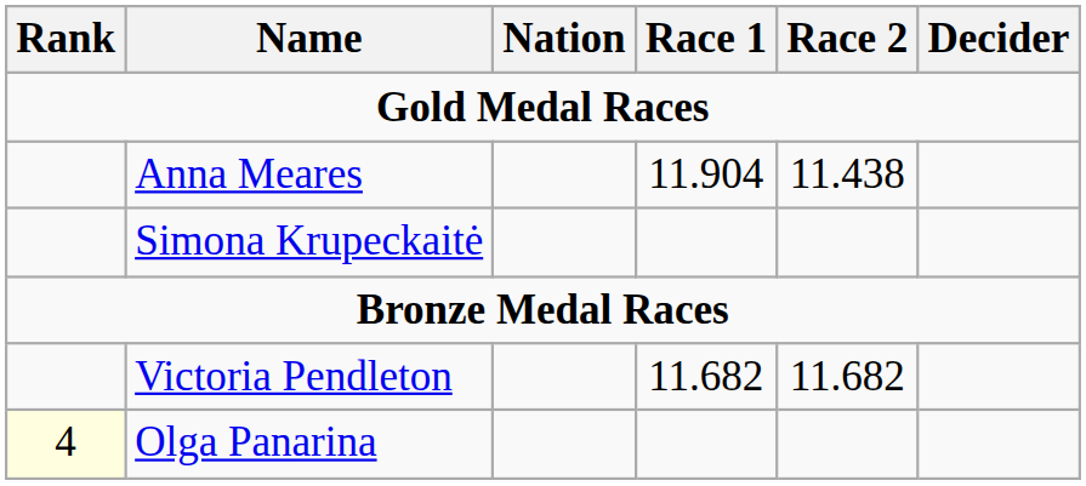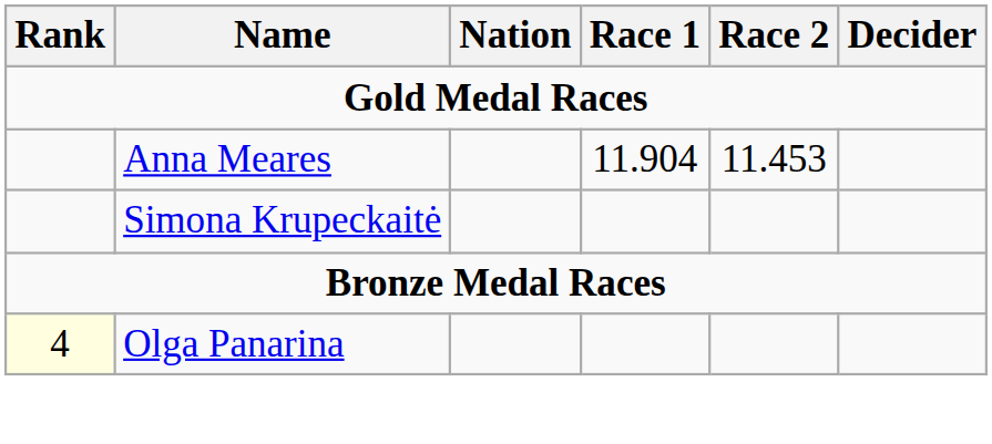 <table class="wikitable" style="text-align:center">
 <tr>
 <th>Rank</th>
 <th>Name</th>
 <th>Nation</th>
 <th>Race 1</th>
 <th>Race 2</th>
 <th>Decider</th>
 </tr>
 <tr>
 <td colspan=6><strong>Gold Medal Races</strong></td>
 </tr>
 <tr>
 <td></td>
 <td align=left><a href='#'>Anna Meares</a></td>
 <td align=left></td>
 <td>11.904</td>
-<td>11.438</td>
+<td>11.453</td>
 <td></td>
 </tr>
 <tr>
 <td></td>
 <td align=left><a href='#'>Simona Krupeckaitė</a></td>
 <td align=left></td>
 <td></td>
 <td></td>
 <td></td>
 </tr>
 <tr>
 <td colspan=6><strong>Bronze Medal Races</strong></td>
 </tr>
 <tr>
-<td></td>
-<td align=left><a href='#'>Victoria Pendleton</a></td>
-<td align=left></td>
-<td>11.682</td>
-<td>11.682</td>
-<td></td>
-</tr>
-<tr>
 <td style="background: lightyellow;">4</td>
 <td align=left><a href='#'>Olga Panarina</a></td>
 <td align=left></td>
 <td></td>
 <td></td>
 <td></td>
 </tr>
 </table>
